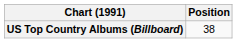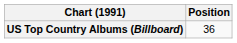 <table class="wikitable plainrowheaders" style="text-align:center">
 <tr>
 <th scope="col">Chart (1991)</th>
 <th scope="col">Position</th>
 </tr>
 <tr>
 <th scope="row">US Top Country Albums (<em>Billboard</em>)</th>
-<td>38</td>
+<td>36</td>
 </tr>
 </table>
